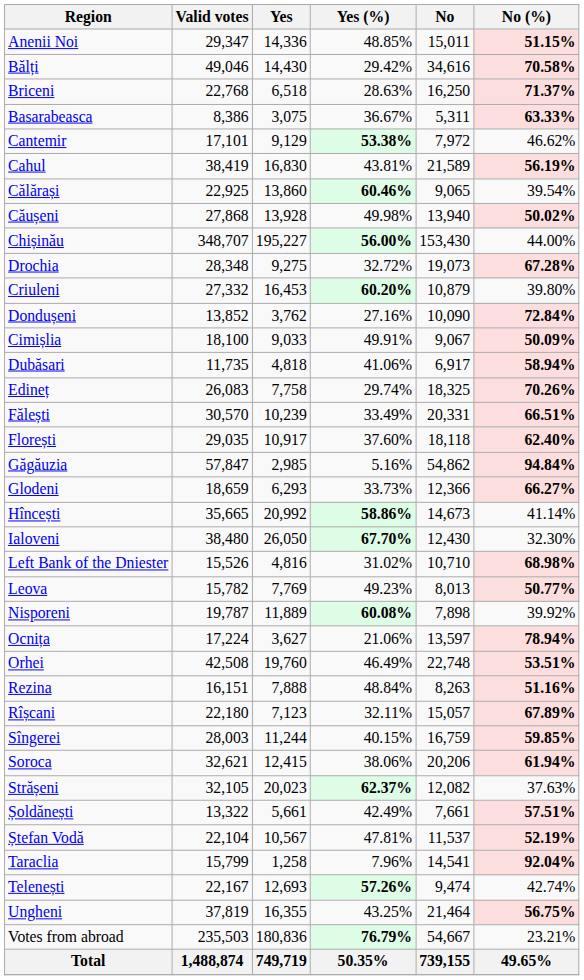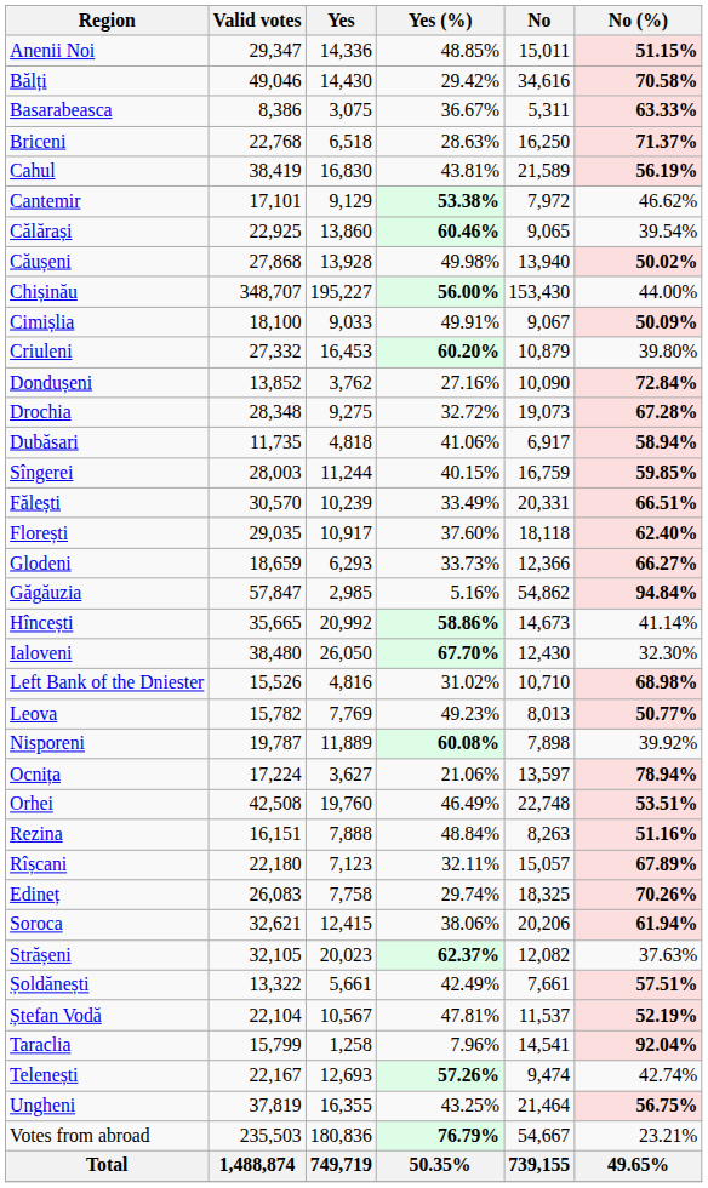 <table class="wikitable sortable" style="text-align:right">
 <tr>
 <th rowspan="1">Region</th>
 <th rowspan="1">Valid votes</th>
 <th rowspan="1">Yes</th>
 <th rowspan="1">Yes (%)</th>
 <th rowspan="1">No</th>
 <th rowspan="1">No (%)</th>
 </tr>
 <tr>
 <td style="text-align:left"> <a href='#'>Anenii Noi</a></td>
 <td>29,347</td>
 <td>14,336</td>
 <td>48.85%</td>
 <td>15,011</td>
 <td style="background: #FDDEDE; width: 100px;"><strong>51.15%</strong></td>
 </tr>
 <tr>
 <td style="text-align:left"> <a href='#'>Bălți</a></td>
 <td>49,046</td>
 <td>14,430</td>
 <td>29.42%</td>
 <td>34,616</td>
 <td style="background: #FDDEDE; width: 100px;"><strong>70.58%</strong></td>
 </tr>
 <tr>
+<td style="text-align:left"> <a href='#'>Basarabeasca</a></td>
+<td>8,386</td>
+<td>3,075</td>
+<td>36.67%</td>
+<td>5,311</td>
+<td style="background: #FDDEDE; width: 100px;"><strong>63.33%</strong></td>
+</tr>
+<tr>
 <td style="text-align:left"> <a href='#'>Briceni</a></td>
 <td>22,768</td>
 <td>6,518</td>
 <td>28.63%</td>
 <td>16,250</td>
 <td style="background: #FDDEDE; width: 100px;"><strong>71.37%</strong></td>
 </tr>
 <tr>
-<td style="text-align:left"> <a href='#'>Basarabeasca</a></td>
-<td>8,386</td>
-<td>3,075</td>
-<td>36.67%</td>
-<td>5,311</td>
-<td style="background: #FDDEDE; width: 100px;"><strong>63.33%</strong></td>
+<td style="text-align:left"> <a href='#'>Cahul</a></td>
+<td>38,419</td>
+<td>16,830</td>
+<td>43.81%</td>
+<td>21,589</td>
+<td style="background: #FDDEDE; width: 100px;"><strong>56.19%</strong></td>
 </tr>
 <tr>
 <td style="text-align:left"> <a href='#'>Cantemir</a></td>
 <td>17,101</td>
 <td>9,129</td>
 <td style="background: #DEFDE6; width: 100px;"><strong>53.38%</strong></td>
 <td>7,972</td>
 <td>46.62%</td>
-</tr>
-<tr>
-<td style="text-align:left"> <a href='#'>Cahul</a></td>
-<td>38,419</td>
-<td>16,830</td>
-<td>43.81%</td>
-<td>21,589</td>
-<td style="background: #FDDEDE; width: 100px;"><strong>56.19%</strong></td>
 </tr>
 <tr>
 <td style="text-align:left"> <a href='#'>Călărași</a></td>
 <td>22,925</td>
 <td>13,860</td>
 <td style="background: #DEFDE6; width: 100px;"><strong>60.46%</strong></td>
 <td>9,065</td>
 <td>39.54%</td>
 </tr>
 <tr>
 <td style="text-align:left"> <a href='#'>Căușeni</a></td>
 <td>27,868</td>
 <td>13,928</td>
 <td>49.98%</td>
 <td>13,940</td>
 <td style="background: #FDDEDE; width: 100px;"><strong>50.02%</strong></td>
 </tr>
 <tr>
 <td style="text-align:left"> <a href='#'>Chișinău</a></td>
 <td>348,707</td>
 <td>195,227</td>
 <td style="background: #DEFDE6; width: 100px;"><strong>56.00%</strong></td>
 <td>153,430</td>
 <td>44.00%</td>
 </tr>
 <tr>
-<td style="text-align:left"> <a href='#'>Drochia</a></td>
-<td>28,348</td>
-<td>9,275</td>
-<td>32.72%</td>
-<td>19,073</td>
-<td style="background: #FDDEDE; width: 100px;"><strong>67.28%</strong></td>
+<td style="text-align:left"> <a href='#'>Cimișlia</a></td>
+<td>18,100</td>
+<td>9,033</td>
+<td>49.91%</td>
+<td>9,067</td>
+<td style="background: #FDDEDE; width: 100px;"><strong>50.09%</strong></td>
 </tr>
 <tr>
 <td style="text-align:left"> <a href='#'>Criuleni</a></td>
 <td>27,332</td>
 <td>16,453</td>
 <td style="background: #DEFDE6; width: 100px;"><strong>60.20%</strong></td>
 <td>10,879</td>
 <td>39.80%</td>
 </tr>
 <tr>
 <td style="text-align:left"> <a href='#'>Dondușeni</a></td>
 <td>13,852</td>
 <td>3,762</td>
 <td>27.16%</td>
 <td>10,090</td>
 <td style="background: #FDDEDE; width: 100px;"><strong>72.84%</strong></td>
 </tr>
 <tr>
-<td style="text-align:left"> <a href='#'>Cimișlia</a></td>
-<td>18,100</td>
-<td>9,033</td>
-<td>49.91%</td>
-<td>9,067</td>
-<td style="background: #FDDEDE; width: 100px;"><strong>50.09%</strong></td>
+<td style="text-align:left"> <a href='#'>Drochia</a></td>
+<td>28,348</td>
+<td>9,275</td>
+<td>32.72%</td>
+<td>19,073</td>
+<td style="background: #FDDEDE; width: 100px;"><strong>67.28%</strong></td>
 </tr>
 <tr>
 <td style="text-align:left"> <a href='#'>Dubăsari</a></td>
 <td>11,735</td>
 <td>4,818</td>
 <td>41.06%</td>
 <td>6,917</td>
 <td style="background: #FDDEDE; width: 100px;"><strong>58.94%</strong></td>
 </tr>
 <tr>
-<td style="text-align:left"> <a href='#'>Edineț</a></td>
-<td>26,083</td>
-<td>7,758</td>
-<td>29.74%</td>
-<td>18,325</td>
-<td style="background: #FDDEDE; width: 100px;"><strong>70.26%</strong></td>
+<td style="text-align:left"> <a href='#'>Sîngerei</a></td>
+<td>28,003</td>
+<td>11,244</td>
+<td>40.15%</td>
+<td>16,759</td>
+<td style="background: #FDDEDE; width: 100px;"><strong>59.85%</strong></td>
 </tr>
 <tr>
 <td style="text-align:left"> <a href='#'>Fălești</a></td>
 <td>30,570</td>
 <td>10,239</td>
 <td>33.49%</td>
 <td>20,331</td>
 <td style="background: #FDDEDE; width: 100px;"><strong>66.51%</strong></td>
 </tr>
 <tr>
 <td style="text-align:left"> <a href='#'>Florești</a></td>
 <td>29,035</td>
 <td>10,917</td>
 <td>37.60%</td>
 <td>18,118</td>
 <td style="background: #FDDEDE; width: 100px;"><strong>62.40%</strong></td>
 </tr>
 <tr>
+<td style="text-align:left"> <a href='#'>Glodeni</a></td>
+<td>18,659</td>
+<td>6,293</td>
+<td>33.73%</td>
+<td>12,366</td>
+<td style="background: #FDDEDE; width: 100px;"><strong>66.27%</strong></td>
+</tr>
+<tr>
 <td style="text-align:left"> <a href='#'>Găgăuzia</a></td>
 <td>57,847</td>
 <td>2,985</td>
 <td>5.16%</td>
 <td>54,862</td>
 <td style="background: #FDDEDE; width: 100px;"><strong>94.84%</strong></td>
-</tr>
-<tr>
-<td style="text-align:left"> <a href='#'>Glodeni</a></td>
-<td>18,659</td>
-<td>6,293</td>
-<td>33.73%</td>
-<td>12,366</td>
-<td style="background: #FDDEDE; width: 100px;"><strong>66.27%</strong></td>
 </tr>
 <tr>
 <td style="text-align:left"> <a href='#'>Hîncești</a></td>
 <td>35,665</td>
 <td>20,992</td>
 <td style="background: #DEFDE6; width: 100px;"><strong>58.86%</strong></td>
 <td>14,673</td>
 <td>41.14%</td>
 </tr>
 <tr>
 <td style="text-align:left"> <a href='#'>Ialoveni</a></td>
 <td>38,480</td>
 <td>26,050</td>
 <td style="background: #DEFDE6; width: 100px;"><strong>67.70%</strong></td>
 <td>12,430</td>
 <td>32.30%</td>
 </tr>
 <tr>
 <td style="text-align:left"> <a href='#'>Left Bank of the Dniester</a></td>
 <td>15,526</td>
 <td>4,816</td>
 <td>31.02%</td>
 <td>10,710</td>
 <td style="background: #FDDEDE; width: 100px;"><strong>68.98%</strong></td>
 </tr>
 <tr>
 <td style="text-align:left"> <a href='#'>Leova</a></td>
 <td>15,782</td>
 <td>7,769</td>
 <td>49.23%</td>
 <td>8,013</td>
 <td style="background: #FDDEDE; width: 100px;"><strong>50.77%</strong></td>
 </tr>
 <tr>
 <td style="text-align:left"> <a href='#'>Nisporeni</a></td>
 <td>19,787</td>
 <td>11,889</td>
 <td style="background: #DEFDE6; width: 100px;"><strong>60.08%</strong></td>
 <td>7,898</td>
 <td>39.92%</td>
 </tr>
 <tr>
 <td style="text-align:left"> <a href='#'>Ocnița</a></td>
 <td>17,224</td>
 <td>3,627</td>
 <td>21.06%</td>
 <td>13,597</td>
 <td style="background: #FDDEDE; width: 100px;"><strong>78.94%</strong></td>
 </tr>
 <tr>
 <td style="text-align:left"> <a href='#'>Orhei</a></td>
 <td>42,508</td>
 <td>19,760</td>
 <td>46.49%</td>
 <td>22,748</td>
 <td style="background: #FDDEDE; width: 100px;"><strong>53.51%</strong></td>
 </tr>
 <tr>
 <td style="text-align:left"> <a href='#'>Rezina</a></td>
 <td>16,151</td>
 <td>7,888</td>
 <td>48.84%</td>
 <td>8,263</td>
 <td style="background: #FDDEDE; width: 100px;"><strong>51.16%</strong></td>
 </tr>
 <tr>
 <td style="text-align:left"> <a href='#'>Rîșcani</a></td>
 <td>22,180</td>
 <td>7,123</td>
 <td>32.11%</td>
 <td>15,057</td>
 <td style="background: #FDDEDE; width: 100px;"><strong>67.89%</strong></td>
 </tr>
 <tr>
-<td style="text-align:left"> <a href='#'>Sîngerei</a></td>
-<td>28,003</td>
-<td>11,244</td>
-<td>40.15%</td>
-<td>16,759</td>
-<td style="background: #FDDEDE; width: 100px;"><strong>59.85%</strong></td>
+<td style="text-align:left"> <a href='#'>Edineț</a></td>
+<td>26,083</td>
+<td>7,758</td>
+<td>29.74%</td>
+<td>18,325</td>
+<td style="background: #FDDEDE; width: 100px;"><strong>70.26%</strong></td>
 </tr>
 <tr>
 <td style="text-align:left"> <a href='#'>Soroca</a></td>
 <td>32,621</td>
 <td>12,415</td>
 <td>38.06%</td>
 <td>20,206</td>
 <td style="background: #FDDEDE; width: 100px;"><strong>61.94%</strong></td>
 </tr>
 <tr>
 <td style="text-align:left"> <a href='#'>Strășeni</a></td>
 <td>32,105</td>
 <td>20,023</td>
 <td style="background: #DEFDE6; width: 100px;"><strong>62.37%</strong></td>
 <td>12,082</td>
 <td>37.63%</td>
 </tr>
 <tr>
 <td style="text-align:left"> <a href='#'>Șoldănești</a></td>
 <td>13,322</td>
 <td>5,661</td>
 <td>42.49%</td>
 <td>7,661</td>
 <td style="background: #FDDEDE; width: 100px;"><strong>57.51%</strong></td>
 </tr>
 <tr>
 <td style="text-align:left"> <a href='#'>Ștefan Vodă</a></td>
 <td>22,104</td>
 <td>10,567</td>
 <td>47.81%</td>
 <td>11,537</td>
 <td style="background: #FDDEDE; width: 100px;"><strong>52.19%</strong></td>
 </tr>
 <tr>
 <td style="text-align:left"> <a href='#'>Taraclia</a></td>
 <td>15,799</td>
 <td>1,258</td>
 <td>7.96%</td>
 <td>14,541</td>
 <td style="background: #FDDEDE; width: 100px;"><strong>92.04%</strong></td>
 </tr>
 <tr>
 <td style="text-align:left"> <a href='#'>Telenești</a></td>
 <td>22,167</td>
 <td>12,693</td>
 <td style="background: #DEFDE6; width: 100px;"><strong>57.26%</strong></td>
 <td>9,474</td>
 <td>42.74%</td>
 </tr>
 <tr>
 <td style="text-align:left"> <a href='#'>Ungheni</a></td>
 <td>37,819</td>
 <td>16,355</td>
 <td>43.25%</td>
 <td>21,464</td>
 <td style="background: #FDDEDE; width: 100px;"><strong>56.75%</strong></td>
 </tr>
 <tr>
 <td style="text-align:left">Votes from abroad</td>
 <td>235,503</td>
 <td>180,836</td>
 <td style="background: #DEFDE6; width: 100px;"><strong>76.79%</strong></td>
 <td>54,667</td>
 <td>23.21%</td>
 </tr>
 <tr>
 <th>Total</th>
 <th>1,488,874</th>
 <th>749,719</th>
 <th>50.35%</th>
 <th>739,155</th>
 <th>49.65%</th>
 </tr>
 <tr>
 </tr>
 </table>
